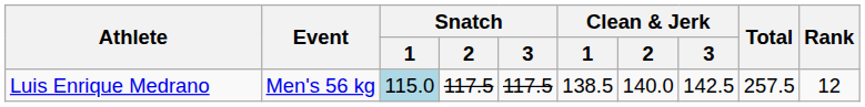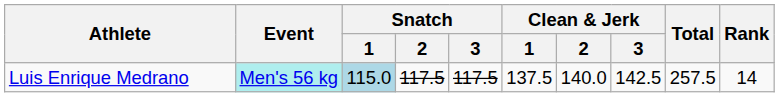 <table class=wikitable style="font-size:95%">
 <tr>
 <th rowspan="2">Athlete</th>
 <th rowspan="2">Event</th>
 <th colspan="3">Snatch</th>
 <th colspan="3">Clean & Jerk</th>
 <th rowspan="2">Total</th>
 <th rowspan="2">Rank</th>
 </tr>
 <tr>
 <th>1</th>
 <th>2</th>
 <th>3</th>
 <th>1</th>
 <th>2</th>
 <th>3</th>
 </tr>
 <tr>
 <td width=30%><a href='#'>Luis Enrique Medrano</a></td>
-<td align=center><a href='#'>Men's 56 kg</a></td>
+<td align=center style="background: paleturquoise;"><a href='#'>Men's 56 kg</a></td>
 <td align=center style="background: lightblue;">115.0</td>
 <td align=center><s>117.5</s></td>
 <td align=center><s>117.5</s></td>
-<td align=center>138.5</td>
+<td align=center>137.5</td>
 <td align=center>140.0</td>
 <td align=center>142.5</td>
 <td align=center>257.5</td>
-<td align=center>12</td>
+<td align=center>14</td>
 </tr>
 </table>
